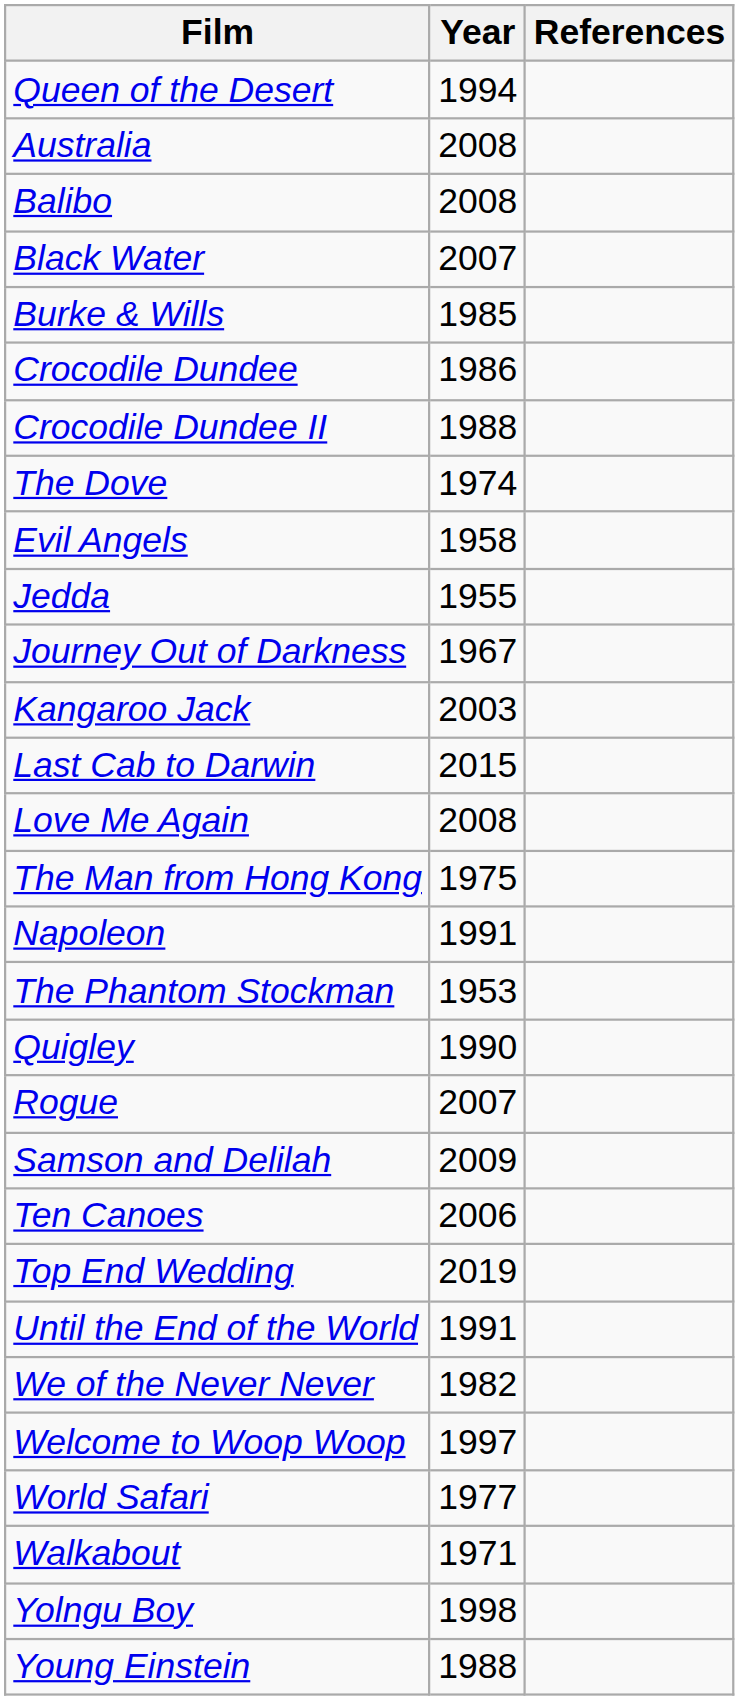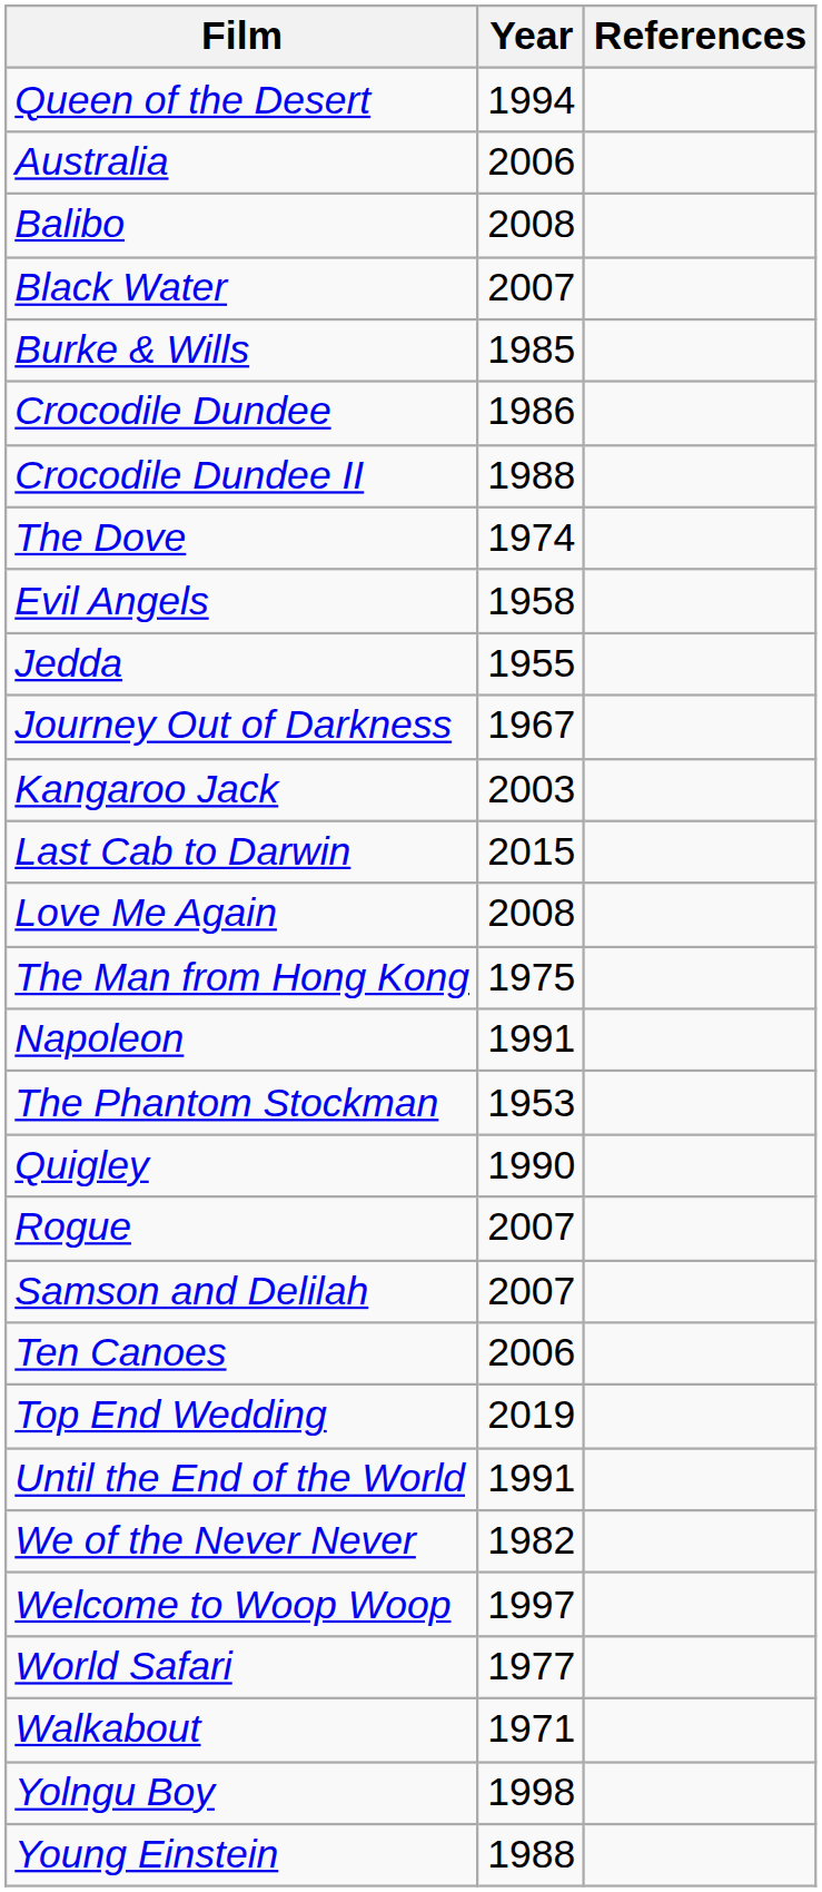 <table class="wikitable sortable">
 <tr>
 <th>Film</th>
 <th>Year</th>
 <th class=unsortable>References</th>
 </tr>
 <tr>
 <td><em><a href='#'> Queen of the Desert</a></em></td>
 <td>1994</td>
 <td></td>
 </tr>
 <tr>
 <td><em><a href='#'>Australia</a></em></td>
-<td>2008</td>
+<td>2006</td>
 <td></td>
 </tr>
 <tr>
 <td><em><a href='#'>Balibo</a></em></td>
 <td>2008</td>
 <td></td>
 </tr>
 <tr>
 <td><em><a href='#'>Black  Water</a></em></td>
 <td>2007</td>
 <td></td>
 </tr>
 <tr>
 <td><em><a href='#'>Burke & Wills</a></em></td>
 <td>1985</td>
 <td></td>
 </tr>
 <tr>
 <td><em><a href='#'>Crocodile Dundee</a></em></td>
 <td>1986</td>
 <td></td>
 </tr>
 <tr>
 <td><em><a href='#'>Crocodile Dundee II</a></em></td>
 <td>1988</td>
 <td></td>
 </tr>
 <tr>
 <td><em><a href='#'>The Dove</a></em></td>
 <td>1974</td>
 <td></td>
 </tr>
 <tr>
 <td><em><a href='#'>Evil Angels</a></em></td>
 <td>1958</td>
 <td></td>
 </tr>
 <tr>
 <td><em><a href='#'>Jedda</a></em></td>
 <td>1955</td>
 <td></td>
 </tr>
 <tr>
 <td><em><a href='#'>Journey Out of Darkness</a></em></td>
 <td>1967</td>
 <td></td>
 </tr>
 <tr>
 <td><em><a href='#'>Kangaroo Jack</a></em></td>
 <td>2003</td>
 <td></td>
 </tr>
 <tr>
 <td><em><a href='#'>Last Cab to Darwin</a></em></td>
 <td>2015</td>
 <td></td>
 </tr>
 <tr>
 <td><em><a href='#'>Love Me Again</a></em></td>
 <td>2008</td>
 <td></td>
 </tr>
 <tr>
 <td><em><a href='#'>The Man from Hong Kong</a></em></td>
 <td>1975</td>
 <td></td>
 </tr>
 <tr>
 <td><em><a href='#'>Napoleon</a></em></td>
 <td>1991</td>
 <td></td>
 </tr>
 <tr>
 <td><em><a href='#'>The Phantom Stockman</a></em></td>
 <td>1953</td>
 <td></td>
 </tr>
 <tr>
 <td><em><a href='#'>Quigley</a></em></td>
 <td>1990</td>
 <td></td>
 </tr>
 <tr>
 <td><em><a href='#'>Rogue</a></em></td>
 <td>2007</td>
 <td></td>
 </tr>
 <tr>
 <td><em><a href='#'>Samson and Delilah</a></em></td>
-<td>2009</td>
+<td>2007</td>
 <td></td>
 </tr>
 <tr>
 <td><em><a href='#'>Ten Canoes</a></em></td>
 <td>2006</td>
 <td></td>
 </tr>
 <tr>
 <td><em><a href='#'>Top End Wedding</a></em></td>
 <td>2019</td>
 <td></td>
 </tr>
 <tr>
 <td><em><a href='#'>Until the End of the World</a></em></td>
 <td>1991</td>
 <td></td>
 </tr>
 <tr>
 <td><em><a href='#'>We of the Never Never</a></em></td>
 <td>1982</td>
 <td></td>
 </tr>
 <tr>
 <td><em><a href='#'>Welcome to Woop Woop</a></em></td>
 <td>1997</td>
 <td></td>
 </tr>
 <tr>
 <td><em><a href='#'>World Safari</a></em></td>
 <td>1977</td>
 <td></td>
 </tr>
 <tr>
 <td><em><a href='#'>Walkabout</a></em></td>
 <td>1971</td>
 <td></td>
 </tr>
 <tr>
 <td><em><a href='#'>Yolngu Boy</a></em></td>
 <td>1998</td>
 <td></td>
 </tr>
 <tr>
 <td><em><a href='#'>Young Einstein</a></em></td>
 <td>1988</td>
 <td></td>
 </tr>
 </table>
